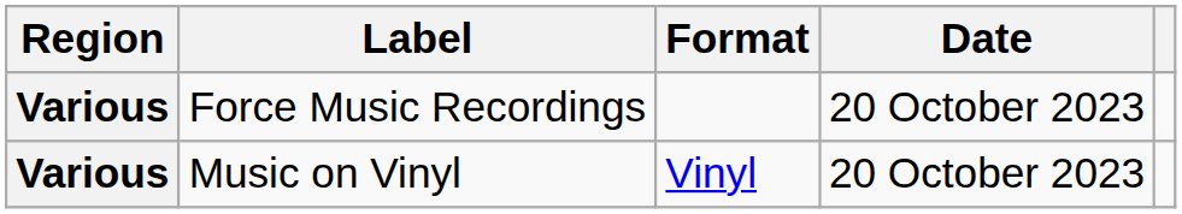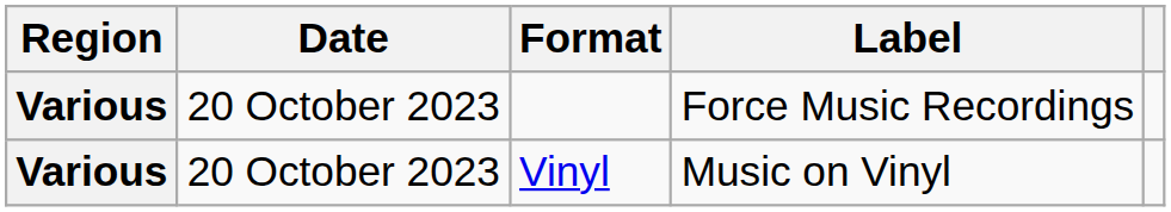 <table class="wikitable plainrowheaders">
 <tr>
 <th scope="col">Region</th>
+<th scope="col">Date</th>
+<th scope="col">Format</th>
 <th scope="col">Label</th>
-<th scope="col">Format</th>
-<th scope="col">Date</th>
 <th scope="col"></th>
 </tr>
 <tr>
 <th scope="row">Various</th>
+<td>20 October 2023</td>
+<td></td>
 <td>Force Music Recordings</td>
-<td></td>
-<td>20 October 2023</td>
 <td></td>
 </tr>
 <tr>
 <th scope="row">Various</th>
+<td>20 October 2023</td>
+<td><a href='#'>Vinyl</a></td>
 <td>Music on Vinyl</td>
-<td><a href='#'>Vinyl</a></td>
-<td>20 October 2023</td>
 <td align="center"></td>
 </tr>
 </table>
